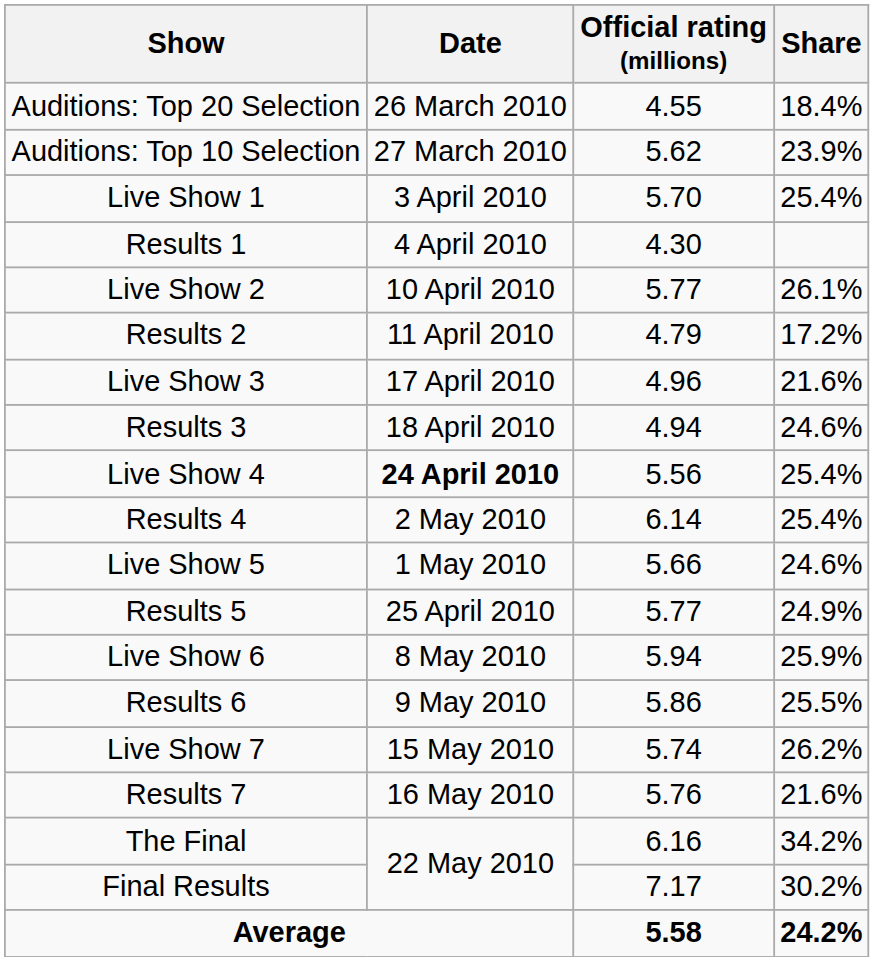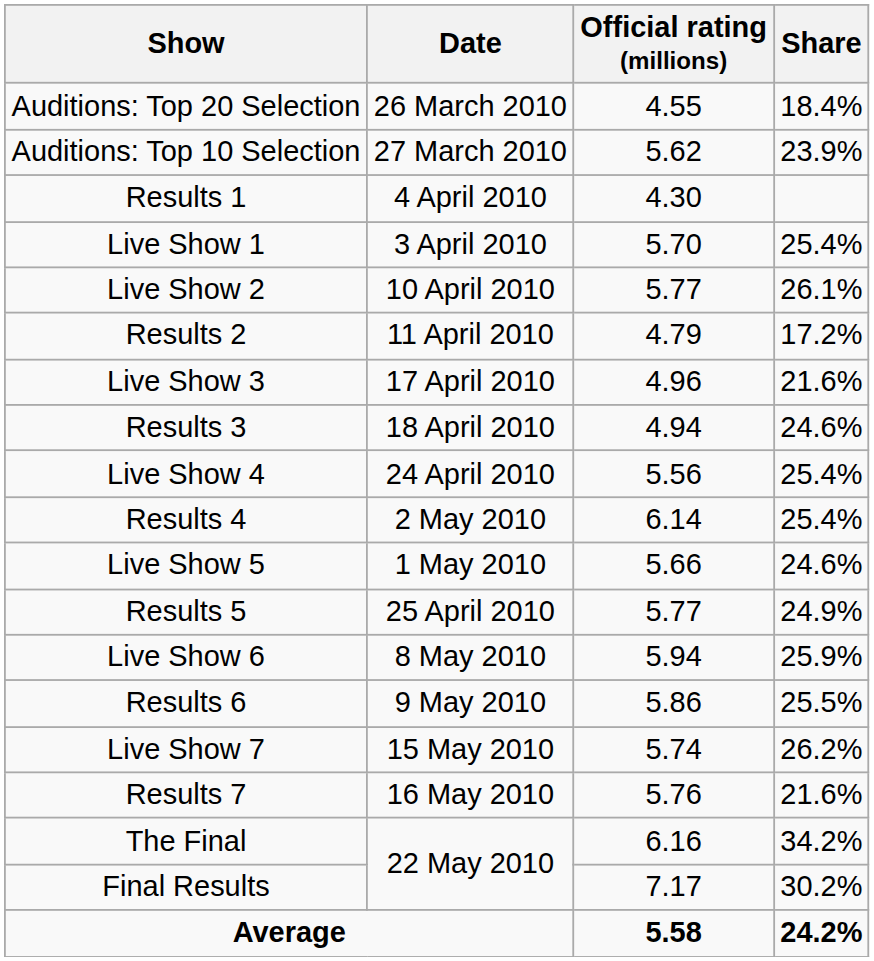 <table class="wikitable" style="text-align:center">
 <tr>
 <th>Show</th>
 <th>Date</th>
 <th>Official rating<br><small>(millions)</small></th>
 <th>Share</th>
 </tr>
 <tr>
 <td>Auditions: Top 20 Selection</td>
 <td>26 March 2010</td>
 <td>4.55</td>
 <td>18.4%</td>
 </tr>
 <tr>
 <td>Auditions: Top 10 Selection</td>
 <td>27 March 2010</td>
 <td>5.62</td>
 <td>23.9%</td>
 </tr>
 <tr>
+<td>Results 1</td>
+<td>4 April 2010</td>
+<td>4.30</td>
+<td></td>
+</tr>
+<tr>
 <td>Live Show 1</td>
 <td>3 April 2010</td>
 <td>5.70</td>
 <td>25.4%</td>
-</tr>
-<tr>
-<td>Results 1</td>
-<td>4 April 2010</td>
-<td>4.30</td>
-<td></td>
 </tr>
 <tr>
 <td>Live Show 2</td>
 <td>10 April 2010</td>
 <td>5.77</td>
 <td>26.1%</td>
 </tr>
 <tr>
 <td>Results 2</td>
 <td>11 April 2010</td>
 <td>4.79</td>
 <td>17.2%</td>
 </tr>
 <tr>
 <td>Live Show 3</td>
 <td>17 April 2010</td>
 <td>4.96</td>
 <td>21.6%</td>
 </tr>
 <tr>
 <td>Results 3</td>
 <td>18 April 2010</td>
 <td>4.94</td>
 <td>24.6%</td>
 </tr>
 <tr>
 <td>Live Show 4</td>
-<td><strong>24 April 2010</strong></td>
+<td>24 April 2010</td>
 <td>5.56</td>
 <td>25.4%</td>
 </tr>
 <tr>
 <td>Results 4</td>
 <td>2 May 2010</td>
 <td>6.14</td>
 <td>25.4%</td>
 </tr>
 <tr>
 <td>Live Show 5</td>
 <td>1 May 2010</td>
 <td>5.66</td>
 <td>24.6%</td>
 </tr>
 <tr>
 <td>Results 5</td>
 <td>25 April 2010</td>
 <td>5.77</td>
 <td>24.9%</td>
 </tr>
 <tr>
 <td>Live Show 6</td>
 <td>8 May 2010</td>
 <td>5.94</td>
 <td>25.9%</td>
 </tr>
 <tr>
 <td>Results 6</td>
 <td>9 May 2010</td>
 <td>5.86</td>
 <td>25.5%</td>
 </tr>
 <tr>
 <td>Live Show 7</td>
 <td>15 May 2010</td>
 <td>5.74</td>
 <td>26.2%</td>
 </tr>
 <tr>
 <td>Results 7</td>
 <td>16 May 2010</td>
 <td>5.76</td>
 <td>21.6%</td>
 </tr>
 <tr>
 <td>The Final</td>
 <td rowspan="2">22 May 2010</td>
 <td>6.16</td>
 <td>34.2%</td>
 </tr>
 <tr>
 <td>Final Results</td>
 <td>7.17</td>
 <td>30.2%</td>
 </tr>
 <tr>
 <td colspan="2"><strong>Average</strong></td>
 <td><strong>5.58</strong></td>
 <td><strong>24.2%</strong></td>
 </tr>
 </table>
